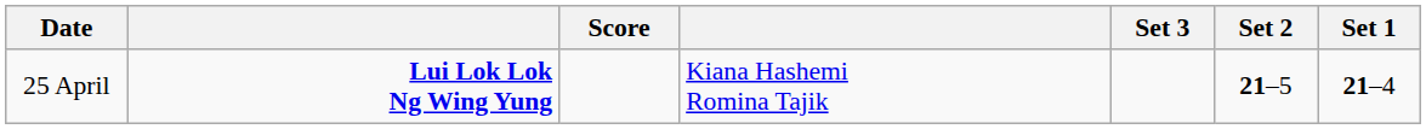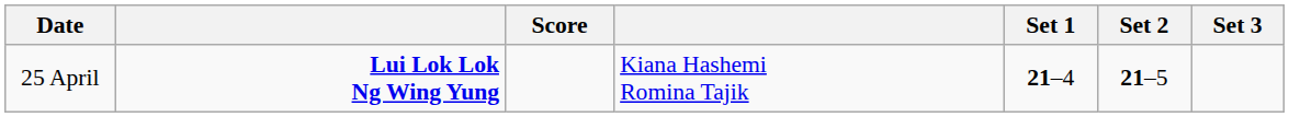 <table class="wikitable" style="text-align: center; font-size:90%">
 <tr>
 <th width="60">Date</th>
 <th align="right" width="230"></th>
 <th width="60">Score</th>
 <th align="left" width="230"></th>
+<th width="50">Set 1</th>
+<th width="50">Set 2</th>
 <th width="50">Set 3</th>
-<th width="50">Set 2</th>
-<th width="50">Set 1</th>
 </tr>
 <tr>
 <td>25 April<br></td>
 <td align="right"><strong><a href='#'>Lui Lok Lok</a> <br><a href='#'>Ng Wing Yung</a> </strong></td>
 <td align="center"></td>
 <td align="left"> <a href='#'>Kiana Hashemi</a><br> <a href='#'>Romina Tajik</a></td>
+<td><strong>21</strong>–4</td>
+<td><strong>21</strong>–5</td>
 <td></td>
-<td><strong>21</strong>–5</td>
-<td><strong>21</strong>–4</td>
 </tr>
 </table>
